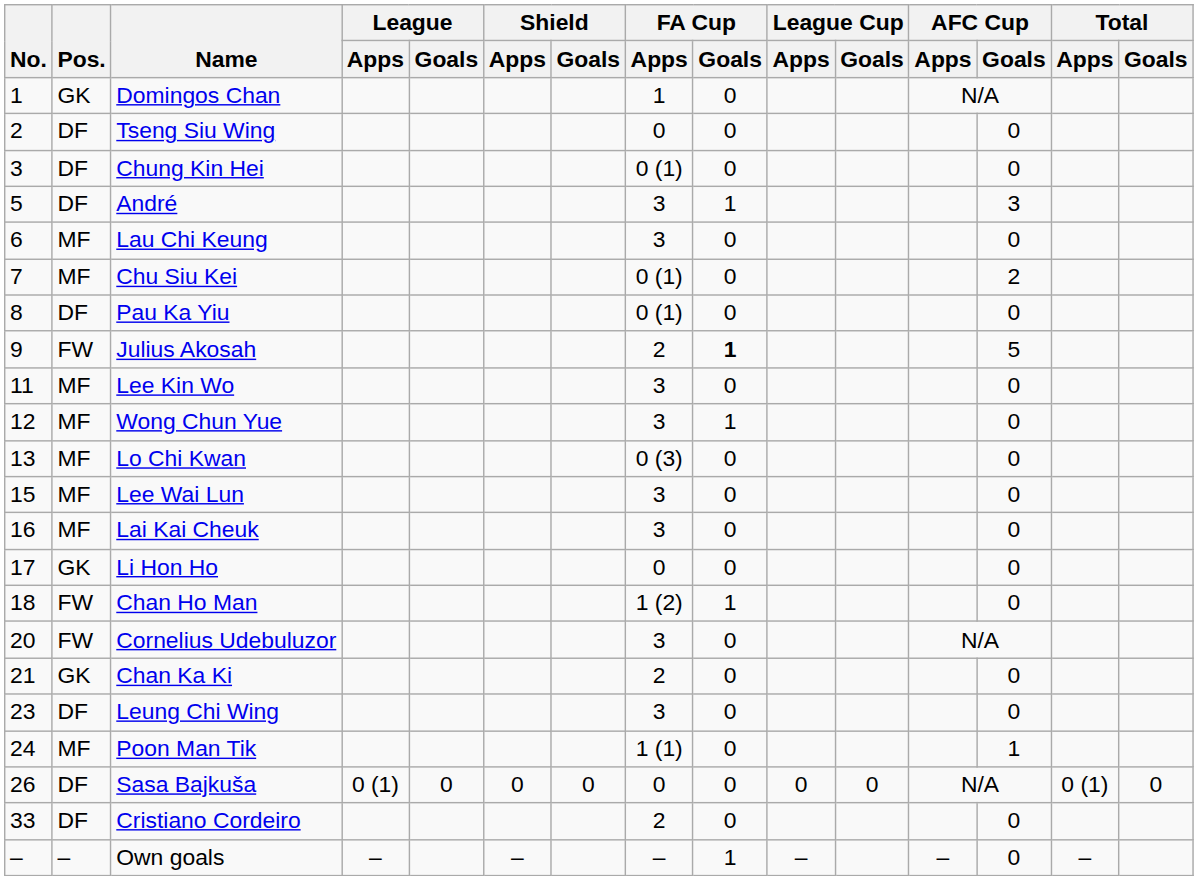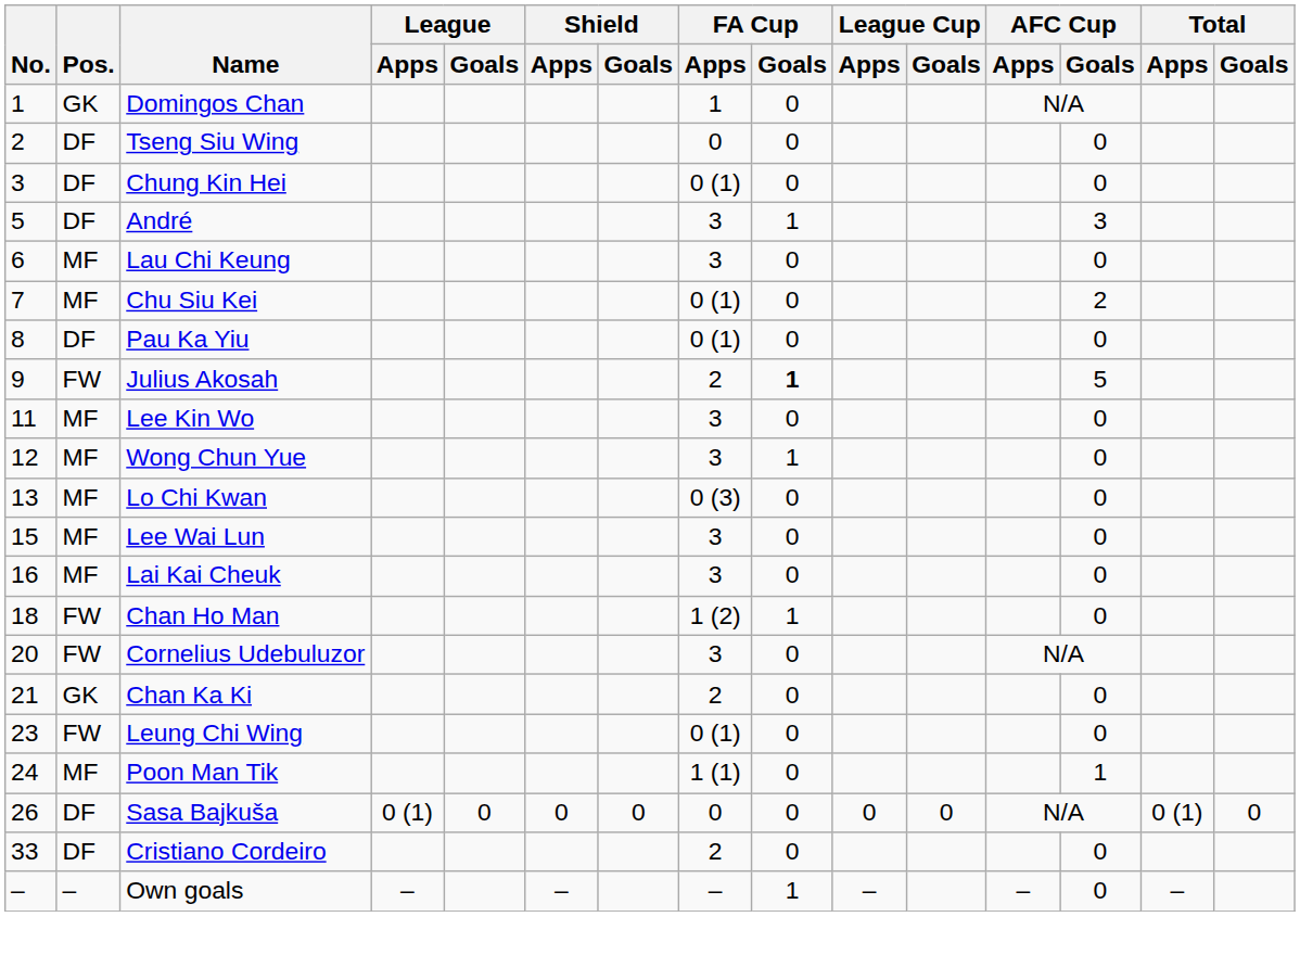 <table class="wikitable" style="text-align:center">
 <tr>
 <th rowspan="2" style="vertical-align:bottom;">No.</th>
 <th rowspan="2" style="vertical-align:bottom;">Pos.</th>
 <th rowspan="2" style="vertical-align:bottom;">Name</th>
 <th colspan="2" style="width:85px;">League</th>
 <th colspan="2" style="width:85px;">Shield</th>
 <th colspan="2" style="width:85px;">FA Cup</th>
 <th colspan="2" style="width:85px;">League Cup</th>
 <th colspan="2" style="width:85px;">AFC Cup</th>
 <th colspan="2" style="width:85px;">Total</th>
 </tr>
 <tr>
 <th>Apps</th>
 <th>Goals</th>
 <th>Apps</th>
 <th>Goals</th>
 <th>Apps</th>
 <th>Goals</th>
 <th>Apps</th>
 <th>Goals</th>
 <th>Apps</th>
 <th>Goals</th>
 <th>Apps</th>
 <th>Goals</th>
 </tr>
 <tr>
 <td align="left">1</td>
 <td align="left">GK</td>
 <td align="left"> <a href='#'>Domingos Chan</a></td>
 <td></td>
 <td></td>
 <td></td>
 <td></td>
 <td>1</td>
 <td>0</td>
 <td></td>
 <td></td>
 <td colspan=2>N/A</td>
 <td></td>
 <td></td>
 </tr>
 <tr>
 <td align="left">2</td>
 <td align="left">DF</td>
 <td align="left"> <a href='#'>Tseng Siu Wing</a></td>
 <td></td>
 <td></td>
 <td></td>
 <td></td>
 <td>0</td>
 <td>0</td>
 <td></td>
 <td></td>
 <td></td>
 <td>0</td>
 <td></td>
 <td></td>
 </tr>
 <tr>
 <td align="left">3</td>
 <td align="left">DF</td>
 <td align="left"> <a href='#'>Chung Kin Hei</a></td>
 <td></td>
 <td></td>
 <td></td>
 <td></td>
 <td>0 (1)</td>
 <td>0</td>
 <td></td>
 <td></td>
 <td></td>
 <td>0</td>
 <td></td>
 <td></td>
 </tr>
 <tr>
 <td align="left">5</td>
 <td align="left">DF</td>
 <td align="left"> <a href='#'>André</a></td>
 <td></td>
 <td></td>
 <td></td>
 <td></td>
 <td>3</td>
 <td>1</td>
 <td></td>
 <td></td>
 <td></td>
 <td>3</td>
 <td></td>
 <td></td>
 </tr>
 <tr>
 <td align="left">6</td>
 <td align="left">MF</td>
 <td align="left"> <a href='#'>Lau Chi Keung</a></td>
 <td></td>
 <td></td>
 <td></td>
 <td></td>
 <td>3</td>
 <td>0</td>
 <td></td>
 <td></td>
 <td></td>
 <td>0</td>
 <td></td>
 <td></td>
 </tr>
 <tr>
 <td align="left">7</td>
 <td align="left">MF</td>
 <td align="left"> <a href='#'>Chu Siu Kei</a></td>
 <td></td>
 <td></td>
 <td></td>
 <td></td>
 <td>0 (1)</td>
 <td>0</td>
 <td></td>
 <td></td>
 <td></td>
 <td>2</td>
 <td></td>
 <td></td>
 </tr>
 <tr>
 <td align="left">8</td>
 <td align="left">DF</td>
 <td align="left"> <a href='#'>Pau Ka Yiu</a></td>
 <td></td>
 <td></td>
 <td></td>
 <td></td>
 <td>0 (1)</td>
 <td>0</td>
 <td></td>
 <td></td>
 <td></td>
 <td>0</td>
 <td></td>
 <td></td>
 </tr>
 <tr>
 <td align="left">9</td>
 <td align="left">FW</td>
 <td align="left"> <a href='#'>Julius Akosah</a></td>
 <td></td>
 <td></td>
 <td></td>
 <td></td>
 <td>2</td>
 <td><strong>1</strong></td>
 <td></td>
 <td></td>
 <td></td>
 <td>5</td>
 <td></td>
 <td></td>
 </tr>
 <tr>
 <td align="left">11</td>
 <td align="left">MF</td>
 <td align="left"> <a href='#'>Lee Kin Wo</a></td>
 <td></td>
 <td></td>
 <td></td>
 <td></td>
 <td>3</td>
 <td>0</td>
 <td></td>
 <td></td>
 <td></td>
 <td>0</td>
 <td></td>
 <td></td>
 </tr>
 <tr>
 <td align="left">12</td>
 <td align="left">MF</td>
 <td align="left"> <a href='#'>Wong Chun Yue</a></td>
 <td></td>
 <td></td>
 <td></td>
 <td></td>
 <td>3</td>
 <td>1</td>
 <td></td>
 <td></td>
 <td></td>
 <td>0</td>
 <td></td>
 <td></td>
 </tr>
 <tr>
 <td align="left">13</td>
 <td align="left">MF</td>
 <td align="left"> <a href='#'>Lo Chi Kwan</a></td>
 <td></td>
 <td></td>
 <td></td>
 <td></td>
 <td>0 (3)</td>
 <td>0</td>
 <td></td>
 <td></td>
 <td></td>
 <td>0</td>
 <td></td>
 <td></td>
 </tr>
 <tr>
 <td align="left">15</td>
 <td align="left">MF</td>
 <td align="left"> <a href='#'>Lee Wai Lun</a></td>
 <td></td>
 <td></td>
 <td></td>
 <td></td>
 <td>3</td>
 <td>0</td>
 <td></td>
 <td></td>
 <td></td>
 <td>0</td>
 <td></td>
 <td></td>
 </tr>
 <tr>
 <td align="left">16</td>
 <td align="left">MF</td>
 <td align="left"> <a href='#'>Lai Kai Cheuk</a></td>
 <td></td>
 <td></td>
 <td></td>
 <td></td>
 <td>3</td>
 <td>0</td>
 <td></td>
 <td></td>
 <td></td>
 <td>0</td>
 <td></td>
 <td></td>
 </tr>
 <tr>
-<td align="left">17</td>
-<td align="left">GK</td>
-<td align="left"> <a href='#'>Li Hon Ho</a></td>
-<td></td>
-<td></td>
-<td></td>
-<td></td>
-<td>0</td>
-<td>0</td>
-<td></td>
-<td></td>
-<td></td>
-<td>0</td>
-<td></td>
-<td></td>
-</tr>
-<tr>
 <td align="left">18</td>
 <td align="left">FW</td>
 <td align="left"> <a href='#'>Chan Ho Man</a></td>
 <td></td>
 <td></td>
 <td></td>
 <td></td>
 <td>1 (2)</td>
 <td>1</td>
 <td></td>
 <td></td>
 <td></td>
 <td>0</td>
 <td></td>
 <td></td>
 </tr>
 <tr>
 <td align="left">20</td>
 <td align="left">FW</td>
 <td align="left"> <a href='#'>Cornelius Udebuluzor</a></td>
 <td></td>
 <td></td>
 <td></td>
 <td></td>
 <td>3</td>
 <td>0</td>
 <td></td>
 <td></td>
 <td colspan=2>N/A</td>
 <td></td>
 <td></td>
 </tr>
 <tr>
 <td align="left">21</td>
 <td align="left">GK</td>
 <td align="left"> <a href='#'>Chan Ka Ki</a></td>
 <td></td>
 <td></td>
 <td></td>
 <td></td>
 <td>2</td>
 <td>0</td>
 <td></td>
 <td></td>
 <td></td>
 <td>0</td>
 <td></td>
 <td></td>
 </tr>
 <tr>
 <td align="left">23</td>
-<td align="left">DF</td>
+<td align="left">FW</td>
 <td align="left"> <a href='#'>Leung Chi Wing</a></td>
 <td></td>
 <td></td>
 <td></td>
 <td></td>
-<td>3</td>
+<td>0 (1)</td>
 <td>0</td>
 <td></td>
 <td></td>
 <td></td>
 <td>0</td>
 <td></td>
 <td></td>
 </tr>
 <tr>
 <td align="left">24</td>
 <td align="left">MF</td>
 <td align="left"> <a href='#'>Poon Man Tik</a></td>
 <td></td>
 <td></td>
 <td></td>
 <td></td>
 <td>1 (1)</td>
 <td>0</td>
 <td></td>
 <td></td>
 <td></td>
 <td>1</td>
 <td></td>
 <td></td>
 </tr>
 <tr>
 <td align="left">26</td>
 <td align="left">DF</td>
 <td align="left"> <a href='#'>Sasa Bajkuša</a></td>
 <td>0 (1)</td>
 <td>0</td>
 <td>0</td>
 <td>0</td>
 <td>0</td>
 <td>0</td>
 <td>0</td>
 <td>0</td>
 <td colspan=2>N/A</td>
 <td>0 (1)</td>
 <td>0</td>
 </tr>
 <tr>
 <td align="left">33</td>
 <td align="left">DF</td>
 <td align="left"> <a href='#'>Cristiano Cordeiro</a></td>
 <td></td>
 <td></td>
 <td></td>
 <td></td>
 <td>2</td>
 <td>0</td>
 <td></td>
 <td></td>
 <td></td>
 <td>0</td>
 <td></td>
 <td></td>
 </tr>
 <tr>
 <td align="left">–</td>
 <td align="left">–</td>
 <td align="left">Own goals</td>
 <td>–</td>
 <td></td>
 <td>–</td>
 <td></td>
 <td>–</td>
 <td>1</td>
 <td>–</td>
 <td></td>
 <td>–</td>
 <td>0</td>
 <td>–</td>
 <td></td>
 </tr>
 </table>
